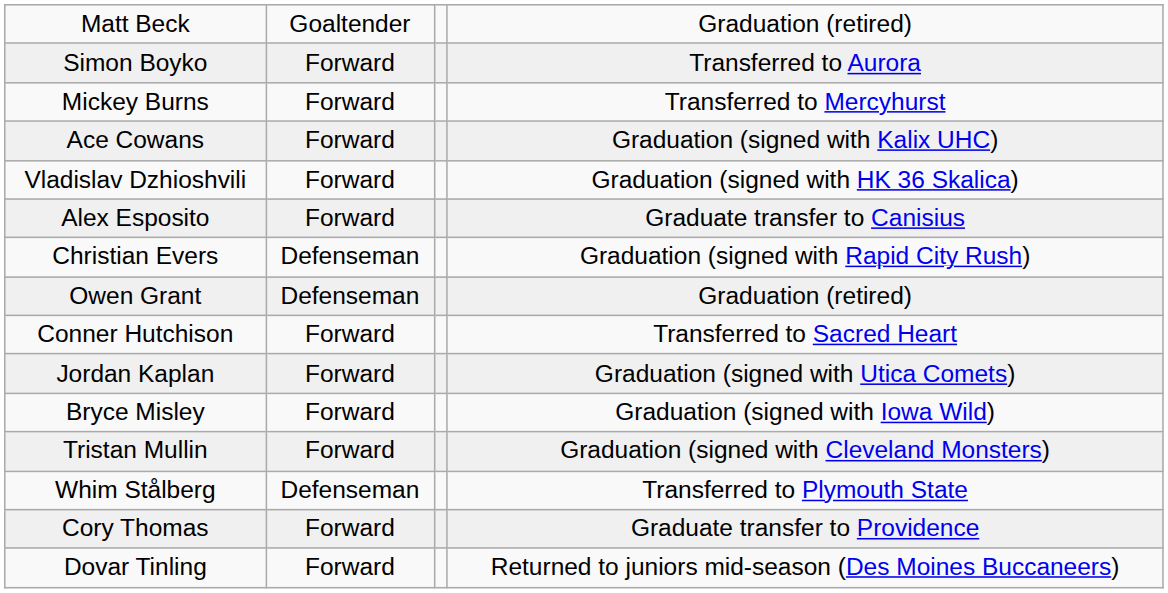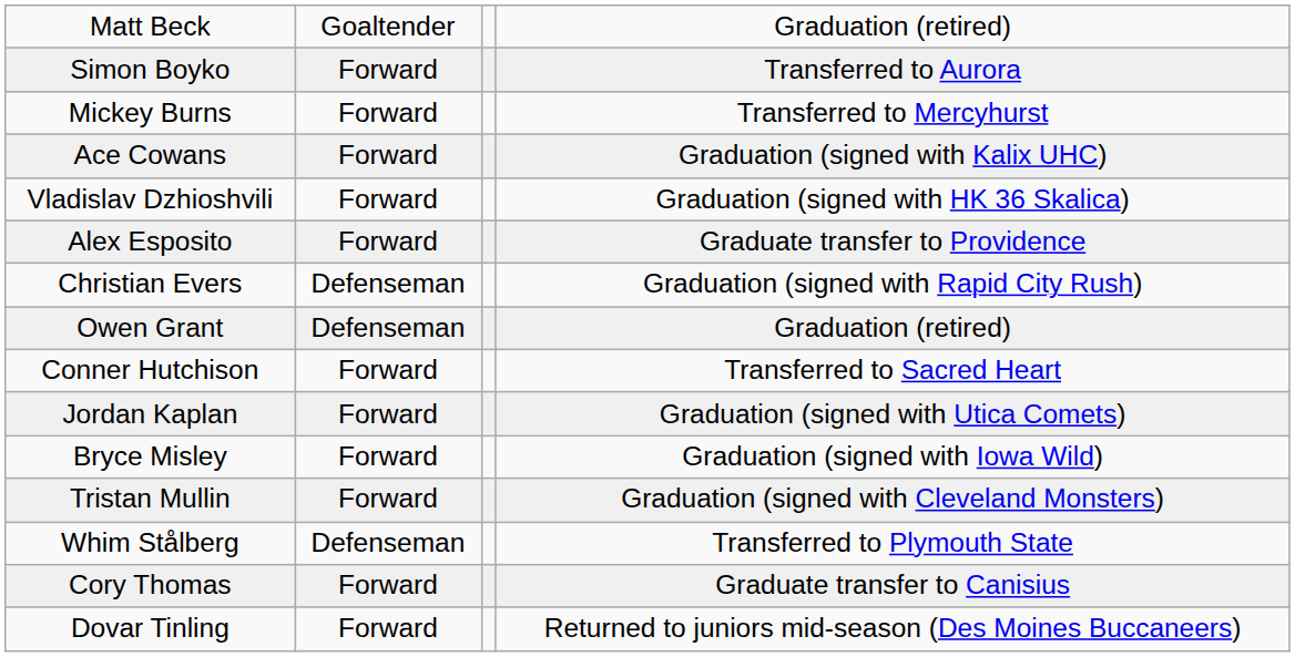 <table class="wikitable" width="60%">
 <tr align="center" bgcolor="">
 <td>Matt Beck</td>
 <td>Goaltender</td>
 <td></td>
 <td>Graduation (retired)</td>
 </tr>
 <tr align="center" bgcolor="f0f0f0">
 <td>Simon Boyko</td>
 <td>Forward</td>
 <td></td>
 <td>Transferred to <a href='#'>Aurora</a></td>
 </tr>
 <tr align="center" bgcolor="">
 <td>Mickey Burns</td>
 <td>Forward</td>
 <td></td>
 <td>Transferred to <a href='#'>Mercyhurst</a></td>
 </tr>
 <tr align="center" bgcolor="f0f0f0">
 <td>Ace Cowans</td>
 <td>Forward</td>
 <td></td>
 <td>Graduation (signed with <a href='#'>Kalix UHC</a>)</td>
 </tr>
 <tr align="center" bgcolor="">
 <td>Vladislav Dzhioshvili</td>
 <td>Forward</td>
 <td></td>
 <td>Graduation (signed with <a href='#'>HK 36 Skalica</a>)</td>
 </tr>
 <tr align="center" bgcolor="f0f0f0">
 <td>Alex Esposito</td>
 <td>Forward</td>
 <td></td>
-<td>Graduate transfer to <a href='#'>Canisius</a></td>
+<td>Graduate transfer to <a href='#'>Providence</a></td>
 </tr>
 <tr align="center" bgcolor="">
 <td>Christian Evers</td>
 <td>Defenseman</td>
 <td></td>
 <td>Graduation (signed with <a href='#'>Rapid City Rush</a>)</td>
 </tr>
 <tr align="center" bgcolor="f0f0f0">
 <td>Owen Grant</td>
 <td>Defenseman</td>
 <td></td>
 <td>Graduation (retired)</td>
 </tr>
 <tr align="center" bgcolor="">
 <td>Conner Hutchison</td>
 <td>Forward</td>
 <td></td>
 <td>Transferred to <a href='#'>Sacred Heart</a></td>
 </tr>
 <tr align="center" bgcolor="f0f0f0">
 <td>Jordan Kaplan</td>
 <td>Forward</td>
 <td></td>
 <td>Graduation (signed with <a href='#'>Utica Comets</a>)</td>
 </tr>
 <tr align="center" bgcolor="">
 <td>Bryce Misley</td>
 <td>Forward</td>
 <td></td>
 <td>Graduation (signed with <a href='#'>Iowa Wild</a>)</td>
 </tr>
 <tr align="center" bgcolor="f0f0f0">
 <td>Tristan Mullin</td>
 <td>Forward</td>
 <td></td>
 <td>Graduation (signed with <a href='#'>Cleveland Monsters</a>)</td>
 </tr>
 <tr align="center" bgcolor="">
 <td>Whim Stålberg</td>
 <td>Defenseman</td>
 <td></td>
 <td>Transferred to <a href='#'>Plymouth State</a></td>
 </tr>
 <tr align="center" bgcolor="f0f0f0">
 <td>Cory Thomas</td>
 <td>Forward</td>
 <td></td>
-<td>Graduate transfer to <a href='#'>Providence</a></td>
+<td>Graduate transfer to <a href='#'>Canisius</a></td>
 </tr>
 <tr align="center" bgcolor="">
 <td>Dovar Tinling</td>
 <td>Forward</td>
 <td></td>
 <td>Returned to juniors mid-season (<a href='#'>Des Moines Buccaneers</a>)</td>
 </tr>
 </table>
